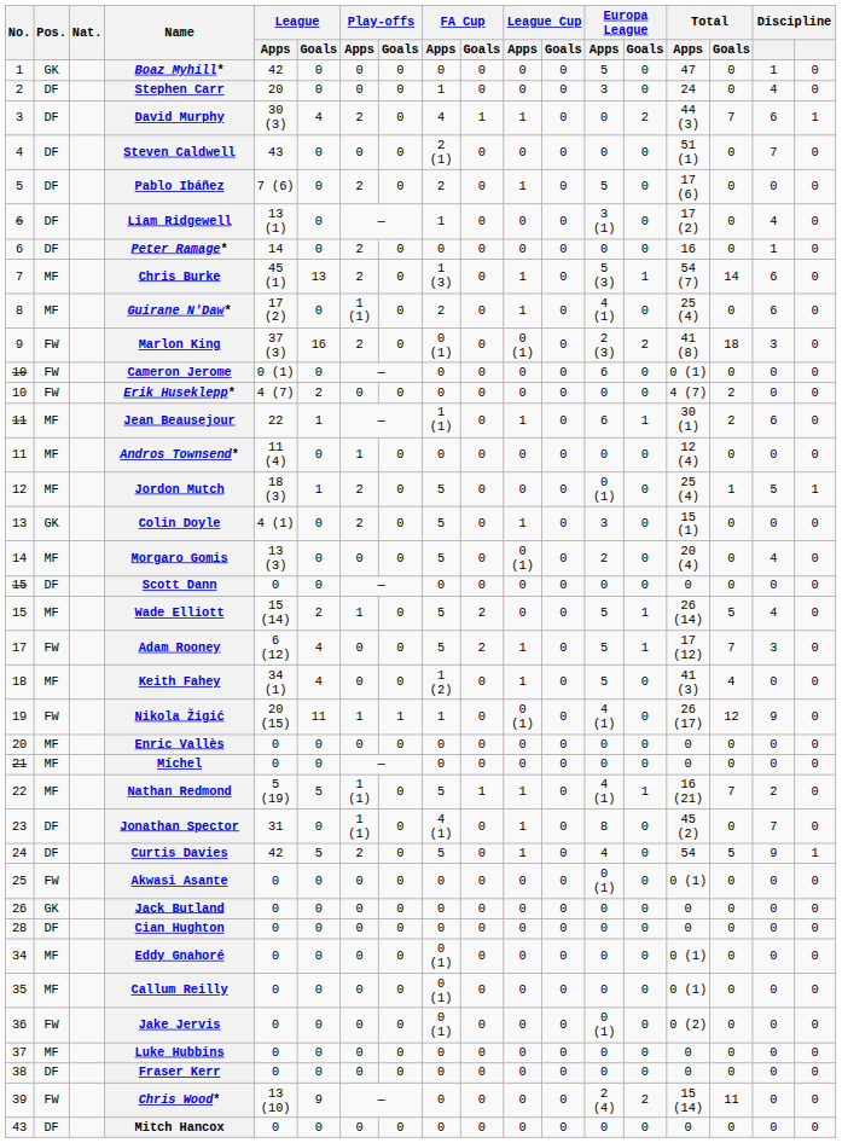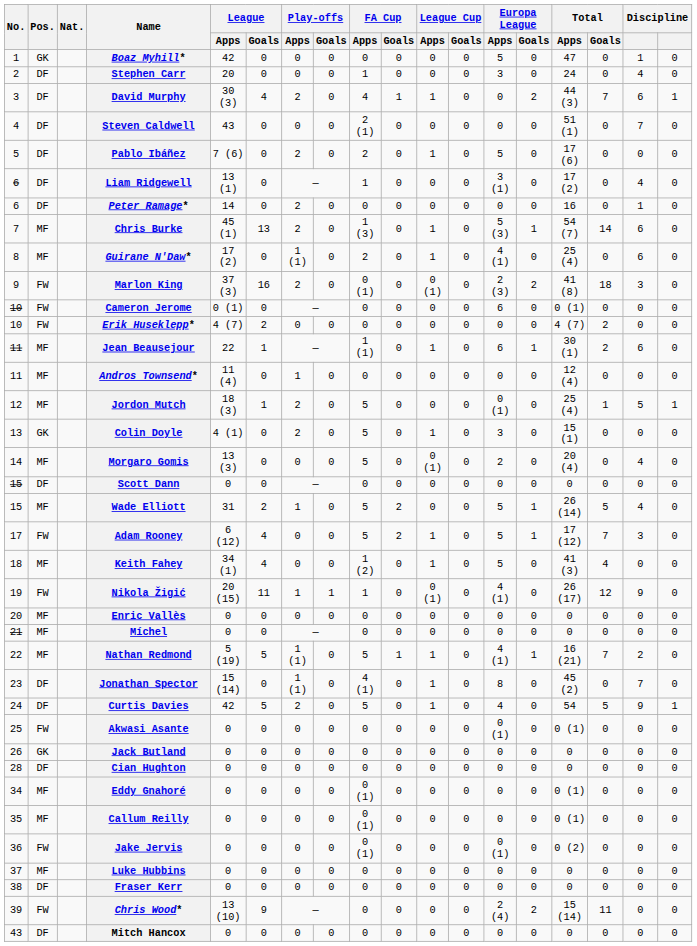 <table class="wikitable plainrowheaders" style="text-align:center">
 <tr>
 <th rowspan=2>No.</th>
 <th rowspan=2>Pos.</th>
 <th rowspan=2>Nat.</th>
 <th rowspan=2 width=150>Name</th>
 <th colspan=2 width=85><a href='#'>League</a></th>
 <th colspan=2 width=85><a href='#'>Play-offs</a></th>
 <th colspan=2 width=85><a href='#'>FA Cup</a></th>
 <th colspan=2 width=85><a href='#'>League Cup</a></th>
 <th colspan=2 width=85><a href='#'>Europa League</a></th>
 <th colspan=2 width=85>Total</th>
 <th colspan=2 width=85>Discipline</th>
 </tr>
 <tr>
 <th>Apps</th>
 <th>Goals</th>
 <th>Apps</th>
 <th>Goals</th>
 <th>Apps</th>
 <th>Goals</th>
 <th>Apps</th>
 <th>Goals</th>
 <th>Apps</th>
 <th>Goals</th>
 <th>Apps</th>
 <th>Goals</th>
 <th></th>
 <th></th>
 </tr>
 <tr>
 <td>1</td>
 <td>GK</td>
 <td style=text-align:left></td>
 <th scope=row><em><a href='#'>Boaz Myhill</a></em>*</th>
 <td>42</td>
 <td>0</td>
 <td>0</td>
 <td>0</td>
 <td>0</td>
 <td>0</td>
 <td>0</td>
 <td>0</td>
 <td>5</td>
 <td>0</td>
 <td>47</td>
 <td>0</td>
 <td>1</td>
 <td>0</td>
 </tr>
 <tr>
 <td>2</td>
 <td>DF</td>
 <td style=text-align:left></td>
 <th scope=row><a href='#'>Stephen Carr</a></th>
 <td>20</td>
 <td>0</td>
 <td>0</td>
 <td>0</td>
 <td>1</td>
 <td>0</td>
 <td>0</td>
 <td>0</td>
 <td>3</td>
 <td>0</td>
 <td>24</td>
 <td>0</td>
 <td>4</td>
 <td>0</td>
 </tr>
 <tr>
 <td>3</td>
 <td>DF</td>
 <td style=text-align:left></td>
 <th scope=row><a href='#'>David Murphy</a></th>
 <td>30 (3)</td>
 <td>4</td>
 <td>2</td>
 <td>0</td>
 <td>4</td>
 <td>1</td>
 <td>1</td>
 <td>0</td>
 <td>0</td>
 <td>2</td>
 <td>44 (3)</td>
 <td>7</td>
 <td>6</td>
 <td>1</td>
 </tr>
 <tr>
 <td>4</td>
 <td>DF</td>
 <td style=text-align:left></td>
 <th scope=row><a href='#'>Steven Caldwell</a></th>
 <td>43</td>
 <td>0</td>
 <td>0</td>
 <td>0</td>
 <td>2 (1)</td>
 <td>0</td>
 <td>0</td>
 <td>0</td>
 <td>0</td>
 <td>0</td>
 <td>51 (1)</td>
 <td>0</td>
 <td>7</td>
 <td>0</td>
 </tr>
 <tr>
 <td>5</td>
 <td>DF</td>
 <td style=text-align:left></td>
 <th scope=row><a href='#'>Pablo Ibáñez</a></th>
 <td>7 (6)</td>
 <td>0</td>
 <td>2</td>
 <td>0</td>
 <td>2</td>
 <td>0</td>
 <td>1</td>
 <td>0</td>
 <td>5</td>
 <td>0</td>
 <td>17 (6)</td>
 <td>0</td>
 <td>0</td>
 <td>0</td>
 </tr>
 <tr>
 <td><s>6</s></td>
 <td>DF</td>
 <td style=text-align:left></td>
 <th scope=row><a href='#'>Liam Ridgewell</a></th>
 <td>13 (1)</td>
 <td>0</td>
 <td colspan="2">—</td>
 <td>1</td>
 <td>0</td>
 <td>0</td>
 <td>0</td>
 <td>3 (1)</td>
 <td>0</td>
 <td>17 (2)</td>
 <td>0</td>
 <td>4</td>
 <td>0</td>
 </tr>
 <tr>
 <td>6</td>
 <td>DF</td>
 <td style=text-align:left></td>
 <th scope=row><em><a href='#'>Peter Ramage</a></em>*</th>
 <td>14</td>
 <td>0</td>
 <td>2</td>
 <td>0</td>
 <td>0</td>
 <td>0</td>
 <td>0</td>
 <td>0</td>
 <td>0</td>
 <td>0</td>
 <td>16</td>
 <td>0</td>
 <td>1</td>
 <td>0</td>
 </tr>
 <tr>
 <td>7</td>
 <td>MF</td>
 <td style=text-align:left></td>
 <th scope=row><a href='#'>Chris Burke</a></th>
 <td>45 (1)</td>
 <td>13</td>
 <td>2</td>
 <td>0</td>
 <td>1 (3)</td>
 <td>0</td>
 <td>1</td>
 <td>0</td>
 <td>5 (3)</td>
 <td>1</td>
 <td>54 (7)</td>
 <td>14</td>
 <td>6</td>
 <td>0</td>
 </tr>
 <tr>
 <td>8</td>
 <td>MF</td>
 <td style=text-align:left></td>
 <th scope=row><em><a href='#'>Guirane N'Daw</a></em>*</th>
 <td>17 (2)</td>
 <td>0</td>
 <td>1 (1)</td>
 <td>0</td>
 <td>2</td>
 <td>0</td>
 <td>1</td>
 <td>0</td>
 <td>4 (1)</td>
 <td>0</td>
 <td>25 (4)</td>
 <td>0</td>
 <td>6</td>
 <td>0</td>
 </tr>
 <tr>
 <td>9</td>
 <td>FW</td>
 <td style=text-align:left></td>
 <th scope=row><a href='#'>Marlon King</a></th>
 <td>37 (3)</td>
 <td>16</td>
 <td>2</td>
 <td>0</td>
 <td>0 (1)</td>
 <td>0</td>
 <td>0 (1)</td>
 <td>0</td>
 <td>2 (3)</td>
 <td>2</td>
 <td>41 (8)</td>
 <td>18</td>
 <td>3</td>
 <td>0</td>
 </tr>
 <tr>
 <td><s>10</s></td>
 <td>FW</td>
 <td style=text-align:left></td>
 <th scope=row><a href='#'>Cameron Jerome</a></th>
 <td>0 (1)</td>
 <td>0</td>
 <td colspan="2">—</td>
 <td>0</td>
 <td>0</td>
 <td>0</td>
 <td>0</td>
 <td>6</td>
 <td>0</td>
 <td>0 (1)</td>
 <td>0</td>
 <td>0</td>
 <td>0</td>
 </tr>
 <tr>
 <td>10</td>
 <td>FW</td>
 <td style=text-align:left></td>
 <th scope=row><em><a href='#'>Erik Huseklepp</a></em>*</th>
 <td>4 (7)</td>
 <td>2</td>
 <td>0</td>
 <td>0</td>
 <td>0</td>
 <td>0</td>
 <td>0</td>
 <td>0</td>
 <td>0</td>
 <td>0</td>
 <td>4 (7)</td>
 <td>2</td>
 <td>0</td>
 <td>0</td>
 </tr>
 <tr>
 <td><s>11</s></td>
 <td>MF</td>
 <td style=text-align:left></td>
 <th scope=row><a href='#'>Jean Beausejour</a></th>
 <td>22</td>
 <td>1</td>
 <td colspan="2">—</td>
 <td>1 (1)</td>
 <td>0</td>
 <td>1</td>
 <td>0</td>
 <td>6</td>
 <td>1</td>
 <td>30 (1)</td>
 <td>2</td>
 <td>6</td>
 <td>0</td>
 </tr>
 <tr>
 <td>11</td>
 <td>MF</td>
 <td style=text-align:left></td>
 <th scope=row><em><a href='#'>Andros Townsend</a></em>*</th>
 <td>11 (4)</td>
 <td>0</td>
 <td>1</td>
 <td>0</td>
 <td>0</td>
 <td>0</td>
 <td>0</td>
 <td>0</td>
 <td>0</td>
 <td>0</td>
 <td>12 (4)</td>
 <td>0</td>
 <td>0</td>
 <td>0</td>
 </tr>
 <tr>
 <td>12</td>
 <td>MF</td>
 <td style=text-align:left></td>
 <th scope=row><a href='#'>Jordon Mutch</a></th>
 <td>18 (3)</td>
 <td>1</td>
 <td>2</td>
 <td>0</td>
 <td>5</td>
 <td>0</td>
 <td>0</td>
 <td>0</td>
 <td>0 (1)</td>
 <td>0</td>
 <td>25 (4)</td>
 <td>1</td>
 <td>5</td>
 <td>1</td>
 </tr>
 <tr>
 <td>13</td>
 <td>GK</td>
 <td style=text-align:left></td>
 <th scope=row><a href='#'>Colin Doyle</a></th>
 <td>4 (1)</td>
 <td>0</td>
 <td>2</td>
 <td>0</td>
 <td>5</td>
 <td>0</td>
 <td>1</td>
 <td>0</td>
 <td>3</td>
 <td>0</td>
 <td>15 (1)</td>
 <td>0</td>
 <td>0</td>
 <td>0</td>
 </tr>
 <tr>
 <td>14</td>
 <td>MF</td>
 <td style=text-align:left></td>
 <th scope=row><a href='#'>Morgaro Gomis</a></th>
 <td>13 (3)</td>
 <td>0</td>
 <td>0</td>
 <td>0</td>
 <td>5</td>
 <td>0</td>
 <td>0 (1)</td>
 <td>0</td>
 <td>2</td>
 <td>0</td>
 <td>20 (4)</td>
 <td>0</td>
 <td>4</td>
 <td>0</td>
 </tr>
 <tr>
 <td><s>15</s></td>
 <td>DF</td>
 <td style=text-align:left></td>
 <th scope=row><a href='#'>Scott Dann</a></th>
 <td>0</td>
 <td>0</td>
 <td colspan="2">—</td>
 <td>0</td>
 <td>0</td>
 <td>0</td>
 <td>0</td>
 <td>0</td>
 <td>0</td>
 <td>0</td>
 <td>0</td>
 <td>0</td>
 <td>0</td>
 </tr>
 <tr>
 <td>15</td>
 <td>MF</td>
 <td style=text-align:left></td>
 <th scope=row><a href='#'>Wade Elliott</a></th>
-<td>15 (14)</td>
+<td>31</td>
 <td>2</td>
 <td>1</td>
 <td>0</td>
 <td>5</td>
 <td>2</td>
 <td>0</td>
 <td>0</td>
 <td>5</td>
 <td>1</td>
 <td>26 (14)</td>
 <td>5</td>
 <td>4</td>
 <td>0</td>
 </tr>
 <tr>
 <td>17</td>
 <td>FW</td>
 <td style=text-align:left></td>
 <th scope=row><a href='#'>Adam Rooney</a></th>
 <td>6 (12)</td>
 <td>4</td>
 <td>0</td>
 <td>0</td>
 <td>5</td>
 <td>2</td>
 <td>1</td>
 <td>0</td>
 <td>5</td>
 <td>1</td>
 <td>17 (12)</td>
 <td>7</td>
 <td>3</td>
 <td>0</td>
 </tr>
 <tr>
 <td>18</td>
 <td>MF</td>
 <td style=text-align:left></td>
 <th scope=row><a href='#'>Keith Fahey</a></th>
 <td>34 (1)</td>
 <td>4</td>
 <td>0</td>
 <td>0</td>
 <td>1 (2)</td>
 <td>0</td>
 <td>1</td>
 <td>0</td>
 <td>5</td>
 <td>0</td>
 <td>41 (3)</td>
 <td>4</td>
 <td>0</td>
 <td>0</td>
 </tr>
 <tr>
 <td>19</td>
 <td>FW</td>
 <td style=text-align:left></td>
 <th scope=row><a href='#'>Nikola Žigić</a></th>
 <td>20 (15)</td>
 <td>11</td>
 <td>1</td>
 <td>1</td>
 <td>1</td>
 <td>0</td>
 <td>0 (1)</td>
 <td>0</td>
 <td>4 (1)</td>
 <td>0</td>
 <td>26 (17)</td>
 <td>12</td>
 <td>9</td>
 <td>0</td>
 </tr>
 <tr>
 <td>20</td>
 <td>MF</td>
 <td style=text-align:left></td>
 <th scope=row><a href='#'>Enric Vallès</a></th>
 <td>0</td>
 <td>0</td>
 <td>0</td>
 <td>0</td>
 <td>0</td>
 <td>0</td>
 <td>0</td>
 <td>0</td>
 <td>0</td>
 <td>0</td>
 <td>0</td>
 <td>0</td>
 <td>0</td>
 <td>0</td>
 </tr>
 <tr>
 <td><s>21</s></td>
 <td>MF</td>
 <td style=text-align:left></td>
 <th scope=row><a href='#'>Míchel</a></th>
 <td>0</td>
 <td>0</td>
 <td colspan="2">—</td>
 <td>0</td>
 <td>0</td>
 <td>0</td>
 <td>0</td>
 <td>0</td>
 <td>0</td>
 <td>0</td>
 <td>0</td>
 <td>0</td>
 <td>0</td>
 </tr>
 <tr>
 <td>22</td>
 <td>MF</td>
 <td style=text-align:left></td>
 <th scope=row><a href='#'>Nathan Redmond</a></th>
 <td>5 (19)</td>
 <td>5</td>
 <td>1 (1)</td>
 <td>0</td>
 <td>5</td>
 <td>1</td>
 <td>1</td>
 <td>0</td>
 <td>4 (1)</td>
 <td>1</td>
 <td>16 (21)</td>
 <td>7</td>
 <td>2</td>
 <td>0</td>
 </tr>
 <tr>
 <td>23</td>
 <td>DF</td>
 <td style=text-align:left></td>
 <th scope=row><a href='#'>Jonathan Spector</a></th>
-<td>31</td>
+<td>15 (14)</td>
 <td>0</td>
 <td>1 (1)</td>
 <td>0</td>
 <td>4 (1)</td>
 <td>0</td>
 <td>1</td>
 <td>0</td>
 <td>8</td>
 <td>0</td>
 <td>45 (2)</td>
 <td>0</td>
 <td>7</td>
 <td>0</td>
 </tr>
 <tr>
 <td>24</td>
 <td>DF</td>
 <td style=text-align:left></td>
 <th scope=row><a href='#'>Curtis Davies</a></th>
 <td>42</td>
 <td>5</td>
 <td>2</td>
 <td>0</td>
 <td>5</td>
 <td>0</td>
 <td>1</td>
 <td>0</td>
 <td>4</td>
 <td>0</td>
 <td>54</td>
 <td>5</td>
 <td>9</td>
 <td>1</td>
 </tr>
 <tr>
 <td>25</td>
 <td>FW</td>
 <td style=text-align:left></td>
 <th scope=row><a href='#'>Akwasi Asante</a></th>
 <td>0</td>
 <td>0</td>
 <td>0</td>
 <td>0</td>
 <td>0</td>
 <td>0</td>
 <td>0</td>
 <td>0</td>
 <td>0 (1)</td>
 <td>0</td>
 <td>0 (1)</td>
 <td>0</td>
 <td>0</td>
 <td>0</td>
 </tr>
 <tr>
 <td>26</td>
 <td>GK</td>
 <td style=text-align:left></td>
 <th scope=row><a href='#'>Jack Butland</a></th>
 <td>0</td>
 <td>0</td>
 <td>0</td>
 <td>0</td>
 <td>0</td>
 <td>0</td>
 <td>0</td>
 <td>0</td>
 <td>0</td>
 <td>0</td>
 <td>0</td>
 <td>0</td>
 <td>0</td>
 <td>0</td>
 </tr>
 <tr>
 <td>28</td>
 <td>DF</td>
 <td style=text-align:left></td>
 <th scope=row><a href='#'>Cian Hughton</a></th>
 <td>0</td>
 <td>0</td>
 <td>0</td>
 <td>0</td>
 <td>0</td>
 <td>0</td>
 <td>0</td>
 <td>0</td>
 <td>0</td>
 <td>0</td>
 <td>0</td>
 <td>0</td>
 <td>0</td>
 <td>0</td>
 </tr>
 <tr>
 <td>34</td>
 <td>MF</td>
 <td style=text-align:left></td>
 <th scope=row><a href='#'>Eddy Gnahoré</a></th>
 <td>0</td>
 <td>0</td>
 <td>0</td>
 <td>0</td>
 <td>0 (1)</td>
 <td>0</td>
 <td>0</td>
 <td>0</td>
 <td>0</td>
 <td>0</td>
 <td>0 (1)</td>
 <td>0</td>
 <td>0</td>
 <td>0</td>
 </tr>
 <tr>
 <td>35</td>
 <td>MF</td>
 <td style=text-align:left></td>
 <th scope=row><a href='#'>Callum Reilly</a></th>
 <td>0</td>
 <td>0</td>
 <td>0</td>
 <td>0</td>
 <td>0 (1)</td>
 <td>0</td>
 <td>0</td>
 <td>0</td>
 <td>0</td>
 <td>0</td>
 <td>0 (1)</td>
 <td>0</td>
 <td>0</td>
 <td>0</td>
 </tr>
 <tr>
 <td>36</td>
 <td>FW</td>
 <td style=text-align:left></td>
 <th scope=row><a href='#'>Jake Jervis</a></th>
 <td>0</td>
 <td>0</td>
 <td>0</td>
 <td>0</td>
 <td>0 (1)</td>
 <td>0</td>
 <td>0</td>
 <td>0</td>
 <td>0 (1)</td>
 <td>0</td>
 <td>0 (2)</td>
 <td>0</td>
 <td>0</td>
 <td>0</td>
 </tr>
 <tr>
 <td>37</td>
 <td>MF</td>
 <td style=text-align:left></td>
 <th scope=row><a href='#'>Luke Hubbins</a></th>
 <td>0</td>
 <td>0</td>
 <td>0</td>
 <td>0</td>
 <td>0</td>
 <td>0</td>
 <td>0</td>
 <td>0</td>
 <td>0</td>
 <td>0</td>
 <td>0</td>
 <td>0</td>
 <td>0</td>
 <td>0</td>
 </tr>
 <tr>
 <td>38</td>
 <td>DF</td>
 <td style=text-align:left></td>
 <th scope=row><a href='#'>Fraser Kerr</a></th>
 <td>0</td>
 <td>0</td>
 <td>0</td>
 <td>0</td>
 <td>0</td>
 <td>0</td>
 <td>0</td>
 <td>0</td>
 <td>0</td>
 <td>0</td>
 <td>0</td>
 <td>0</td>
 <td>0</td>
 <td>0</td>
 </tr>
 <tr>
 <td>39</td>
 <td>FW</td>
 <td style=text-align:left></td>
 <th scope=row><em><a href='#'>Chris Wood</a></em>*</th>
 <td>13 (10)</td>
 <td>9</td>
 <td colspan="2">—</td>
 <td>0</td>
 <td>0</td>
 <td>0</td>
 <td>0</td>
 <td>2 (4)</td>
 <td>2</td>
 <td>15 (14)</td>
 <td>11</td>
 <td>0</td>
 <td>0</td>
 </tr>
 <tr>
 <td>43</td>
 <td>DF</td>
 <td style=text-align:left></td>
 <th scope=row>Mitch Hancox</th>
 <td>0</td>
 <td>0</td>
 <td>0</td>
 <td>0</td>
 <td>0</td>
 <td>0</td>
 <td>0</td>
 <td>0</td>
 <td>0</td>
 <td>0</td>
 <td>0</td>
 <td>0</td>
 <td>0</td>
 <td>0</td>
 </tr>
 </table>
